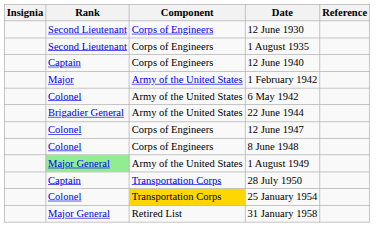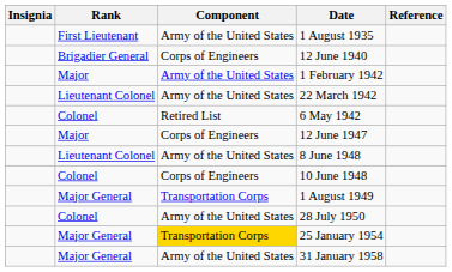 <table class="wikitable">
 <tr>
 <th>Insignia</th>
 <th>Rank</th>
 <th>Component</th>
 <th>Date</th>
 <th>Reference</th>
 </tr>
 <tr>
 <td></td>
-<td><a href='#'>Second Lieutenant</a></td>
-<td><a href='#'>Corps of Engineers</a></td>
-<td>12 June 1930</td>
-<td></td>
-</tr>
-<tr>
-<td></td>
-<td><a href='#'>Second Lieutenant</a></td>
-<td>Corps of Engineers</td>
+<td><a href='#'>First Lieutenant</a></td>
+<td>Army of the United States</td>
 <td>1 August 1935</td>
 <td></td>
 </tr>
 <tr>
 <td></td>
-<td><a href='#'>Captain</a></td>
+<td><a href='#'>Brigadier General</a></td>
 <td>Corps of Engineers</td>
 <td>12 June 1940</td>
 <td></td>
 </tr>
 <tr>
 <td></td>
 <td><a href='#'>Major</a></td>
 <td><a href='#'>Army of the United States</a></td>
 <td>1 February 1942</td>
 <td></td>
 </tr>
 <tr>
 <td></td>
+<td><a href='#'>Lieutenant Colonel</a></td>
+<td>Army of the United States</td>
+<td>22 March 1942</td>
+<td></td>
+</tr>
+<tr>
+<td></td>
 <td><a href='#'>Colonel</a></td>
-<td>Army of the United States</td>
+<td>Retired List</td>
 <td>6 May 1942</td>
 <td></td>
 </tr>
 <tr>
 <td></td>
-<td><a href='#'>Brigadier General</a></td>
+<td><a href='#'>Major</a></td>
+<td>Corps of Engineers</td>
+<td>12 June 1947</td>
+<td></td>
+</tr>
+<tr>
+<td></td>
+<td><a href='#'>Lieutenant Colonel</a></td>
 <td>Army of the United States</td>
-<td>22 June 1944</td>
+<td>8 June 1948</td>
 <td></td>
 </tr>
 <tr>
 <td></td>
 <td><a href='#'>Colonel</a></td>
 <td>Corps of Engineers</td>
-<td>12 June 1947</td>
+<td>10 June 1948</td>
+<td></td>
+</tr>
+<tr>
+<td></td>
+<td><a href='#'>Major General</a></td>
+<td><a href='#'>Transportation Corps</a></td>
+<td>1 August 1949</td>
 <td></td>
 </tr>
 <tr>
 <td></td>
 <td><a href='#'>Colonel</a></td>
-<td>Corps of Engineers</td>
-<td>8 June 1948</td>
-<td></td>
-</tr>
-<tr>
-<td></td>
-<td style="background: lightgreen;"><a href='#'>Major General</a></td>
 <td>Army of the United States</td>
-<td>1 August 1949</td>
-<td></td>
-</tr>
-<tr>
-<td></td>
-<td><a href='#'>Captain</a></td>
-<td><a href='#'>Transportation Corps</a></td>
 <td>28 July 1950</td>
 <td></td>
 </tr>
 <tr>
 <td></td>
-<td><a href='#'>Colonel</a></td>
+<td><a href='#'>Major General</a></td>
 <td style="background: gold;">Transportation Corps</td>
 <td>25 January 1954</td>
 <td></td>
 </tr>
 <tr>
 <td></td>
 <td><a href='#'>Major General</a></td>
-<td>Retired List</td>
+<td>Army of the United States</td>
 <td>31 January 1958</td>
 <td></td>
 </tr>
 </table>
